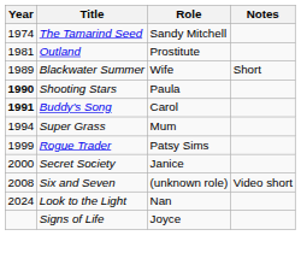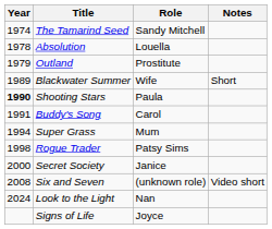 <table class="wikitable">
 <tr>
 <th>Year</th>
 <th>Title</th>
 <th>Role</th>
 <th>Notes</th>
 </tr>
 <tr>
 <td>1974</td>
 <td><em><a href='#'>The Tamarind Seed</a></em></td>
 <td>Sandy Mitchell</td>
 <td></td>
 </tr>
 <tr>
-<td>1981</td>
+<td>1978</td>
+<td><em><a href='#'>Absolution</a></em></td>
+<td>Louella</td>
+<td></td>
+</tr>
+<tr>
+<td>1979</td>
 <td><em><a href='#'>Outland</a></em></td>
 <td>Prostitute</td>
 <td></td>
 </tr>
 <tr>
 <td>1989</td>
 <td><em>Blackwater Summer</em></td>
 <td>Wife</td>
 <td>Short</td>
 </tr>
 <tr>
 <td><strong>1990</strong></td>
 <td><em>Shooting Stars</em></td>
 <td>Paula</td>
 <td></td>
 </tr>
 <tr>
-<td><strong>1991</strong></td>
+<td>1991</td>
 <td><em><a href='#'>Buddy's Song</a></em></td>
 <td>Carol</td>
 <td></td>
 </tr>
 <tr>
 <td>1994</td>
 <td><em>Super Grass</em></td>
 <td>Mum</td>
 <td></td>
 </tr>
 <tr>
-<td>1999</td>
+<td>1998</td>
 <td><em><a href='#'>Rogue Trader</a></em></td>
 <td>Patsy Sims</td>
 <td></td>
 </tr>
 <tr>
 <td>2000</td>
 <td><em>Secret Society</em></td>
 <td>Janice</td>
 <td></td>
 </tr>
 <tr>
 <td>2008</td>
 <td><em>Six and Seven</em></td>
 <td>(unknown role)</td>
 <td>Video short</td>
 </tr>
 <tr>
 <td>2024</td>
 <td><em>Look to the Light</em></td>
 <td>Nan</td>
 <td></td>
 </tr>
 <tr>
 <td></td>
 <td><em>Signs of Life</em></td>
 <td>Joyce</td>
 <td></td>
 </tr>
 </table>
